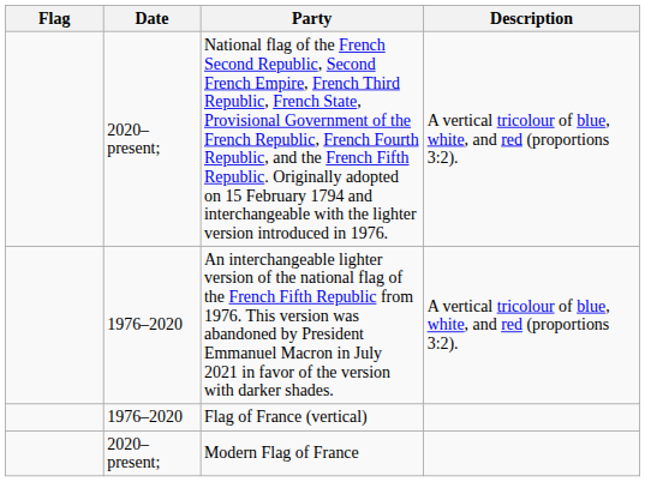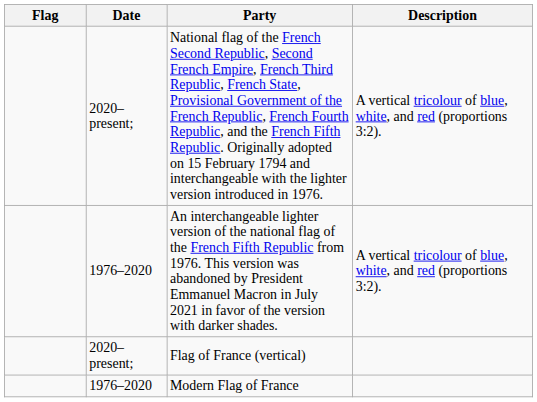 <table class="wikitable">
 <tr>
 <th style="width:110px;">Flag</th>
 <th style="width:100px;">Date</th>
 <th style="width:250px;">Party</th>
 <th style="width:250px;">Description</th>
 </tr>
 <tr>
 <td></td>
 <td>2020–present;<br></td>
 <td>National flag of the <a href='#'>French Second Republic</a>, <a href='#'>Second French Empire</a>, <a href='#'>French Third Republic</a>, <a href='#'>French State</a>, <a href='#'>Provisional Government of the French Republic</a>, <a href='#'>French Fourth Republic</a>, and the <a href='#'>French Fifth Republic</a>.  Originally adopted on 15 February 1794 and interchangeable with the lighter version introduced in 1976.</td>
 <td>A vertical <a href='#'>tricolour</a> of <a href='#'>blue</a>, <a href='#'>white</a>, and <a href='#'>red</a> (proportions 3:2).</td>
 </tr>
 <tr>
 <td></td>
 <td>1976–2020</td>
 <td>An interchangeable lighter version of the national flag of the <a href='#'>French Fifth Republic</a> from 1976. This version was abandoned by President Emmanuel Macron in July 2021 in favor of the version with darker shades.</td>
 <td>A vertical <a href='#'>tricolour</a> of <a href='#'>blue</a>, <a href='#'>white</a>, and <a href='#'>red</a> (proportions 3:2).</td>
 </tr>
 <tr>
 <td></td>
-<td>1976–2020</td>
+<td>2020–present;<br></td>
 <td>Flag of France (vertical)</td>
 <td></td>
 </tr>
 <tr>
 <td></td>
-<td>2020–present;<br></td>
+<td>1976–2020</td>
 <td>Modern Flag of France</td>
 <td></td>
 </tr>
 </table>
